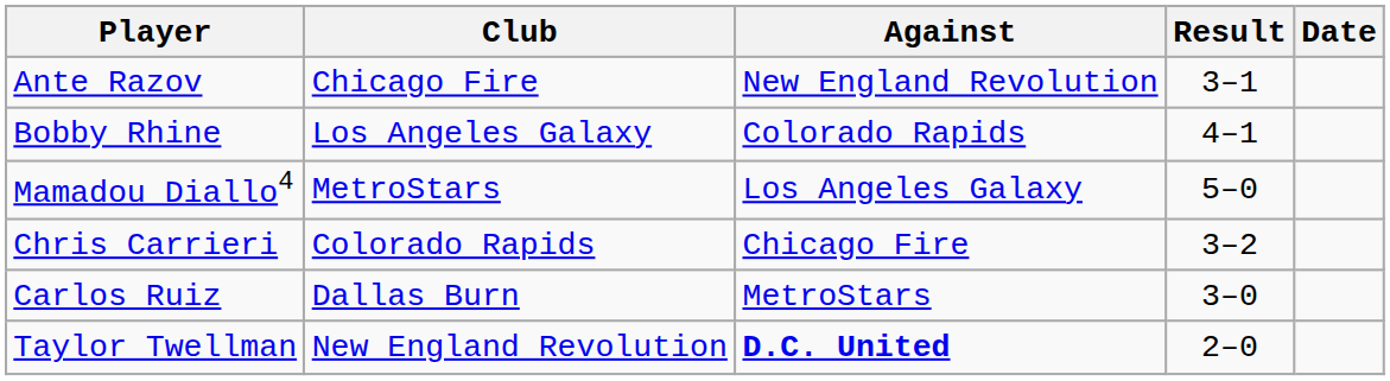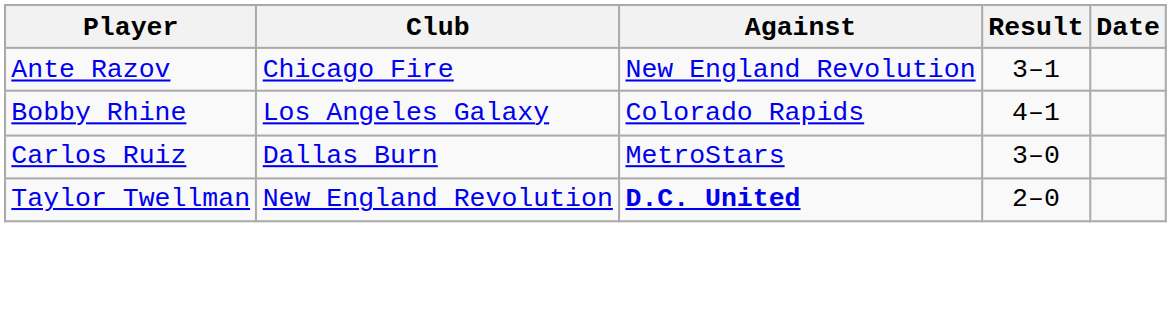 <table class="wikitable">
 <tr>
 <th>Player</th>
 <th>Club</th>
 <th>Against</th>
 <th style="text-align:center">Result</th>
 <th>Date</th>
 </tr>
 <tr>
 <td> <a href='#'>Ante Razov</a></td>
 <td><a href='#'>Chicago Fire</a></td>
 <td><a href='#'>New England Revolution</a></td>
 <td style="text-align:center;">3–1</td>
 <td></td>
 </tr>
 <tr>
 <td> <a href='#'>Bobby Rhine</a></td>
 <td><a href='#'>Los Angeles Galaxy</a></td>
 <td><a href='#'>Colorado Rapids</a></td>
 <td style="text-align:center;">4–1</td>
 <td></td>
 </tr>
 <tr>
-<td> <a href='#'>Mamadou Diallo</a><sup>4</sup></td>
-<td><a href='#'>MetroStars</a></td>
-<td><a href='#'>Los Angeles Galaxy</a></td>
-<td style="text-align:center;">5–0</td>
-<td></td>
-</tr>
-<tr>
-<td> <a href='#'>Chris Carrieri</a></td>
-<td><a href='#'>Colorado Rapids</a></td>
-<td><a href='#'>Chicago Fire</a></td>
-<td style="text-align:center;">3–2</td>
-<td></td>
-</tr>
-<tr>
 <td> <a href='#'>Carlos Ruiz</a></td>
 <td><a href='#'>Dallas Burn</a></td>
 <td><a href='#'>MetroStars</a></td>
 <td style="text-align:center;">3–0</td>
 <td></td>
 </tr>
 <tr>
 <td> <a href='#'>Taylor Twellman</a></td>
 <td><a href='#'>New England Revolution</a></td>
 <td><strong><a href='#'>D.C. United</a></strong></td>
 <td style="text-align:center;">2–0</td>
 <td></td>
 </tr>
 </table>
